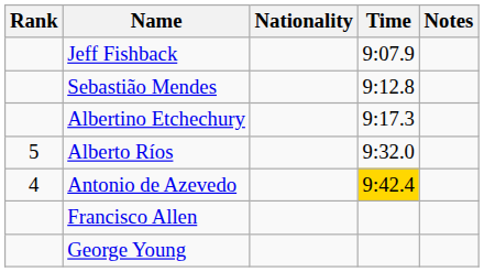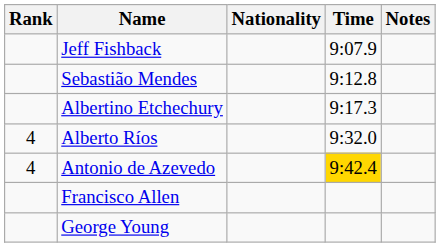 <table class="wikitable sortable" style="text-align:center">
 <tr>
 <th>Rank</th>
 <th>Name</th>
 <th>Nationality</th>
 <th>Time</th>
 <th>Notes</th>
 </tr>
 <tr>
 <td></td>
 <td align=left><a href='#'>Jeff Fishback</a></td>
 <td align=left></td>
 <td>9:07.9</td>
 <td></td>
 </tr>
 <tr>
 <td></td>
 <td align=left><a href='#'>Sebastião Mendes</a></td>
 <td align=left></td>
 <td>9:12.8</td>
 <td></td>
 </tr>
 <tr>
 <td></td>
 <td align=left><a href='#'>Albertino Etchechury</a></td>
 <td align=left></td>
 <td>9:17.3</td>
 <td></td>
 </tr>
 <tr>
-<td>5</td>
+<td>4</td>
 <td align=left><a href='#'>Alberto Ríos</a></td>
 <td align=left></td>
 <td>9:32.0</td>
 <td></td>
 </tr>
 <tr>
 <td>4</td>
 <td align=left><a href='#'>Antonio de Azevedo</a></td>
 <td align=left></td>
 <td style="background: gold;">9:42.4</td>
 <td></td>
 </tr>
 <tr>
 <td></td>
 <td align=left><a href='#'>Francisco Allen</a></td>
 <td align=left></td>
 <td></td>
 <td></td>
 </tr>
 <tr>
 <td></td>
 <td align=left><a href='#'>George Young</a></td>
 <td align=left></td>
 <td></td>
 <td></td>
 </tr>
 </table>
